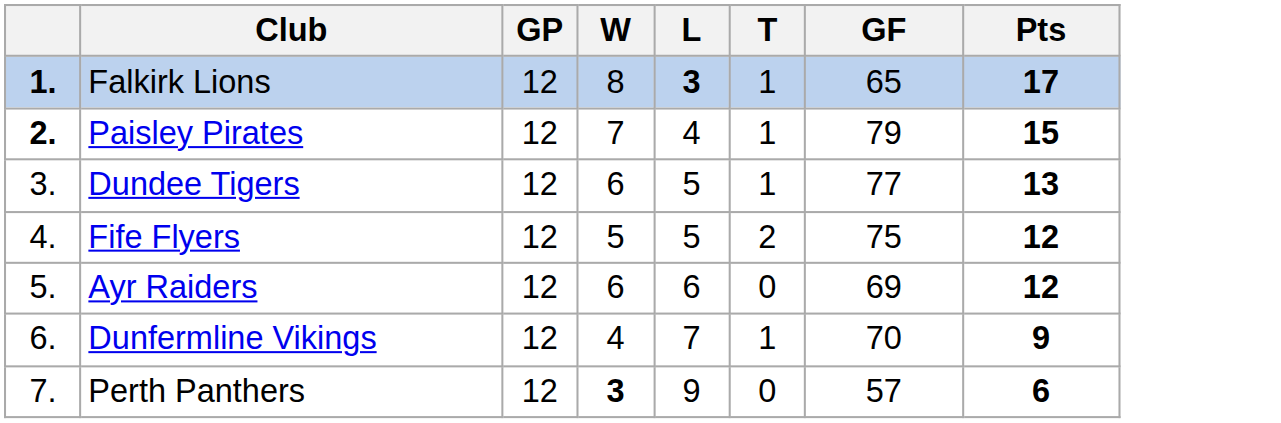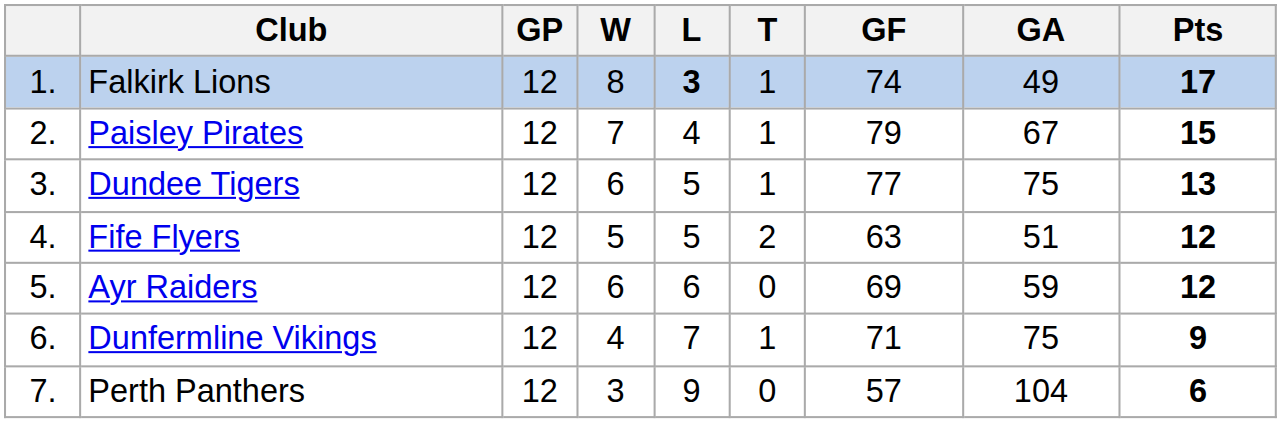 <table class="wikitable">
 <tr>
 <th width="30"></th>
 <th width="200">Club</th>
 <th width="30">GP</th>
 <th width="30">W</th>
 <th width="30">L</th>
 <th width="30">T</th>
 <th width="70">GF</th>
+<th width="70">GA</th>
 <th width="70">Pts</th>
 </tr>
 <tr bgcolor="#BCD2EE" align="center">
-<td><strong>1.</strong></td>
+<td>1.</td>
 <td align="left">Falkirk Lions</td>
 <td>12</td>
 <td>8</td>
 <td><strong>3</strong></td>
 <td>1</td>
-<td>65</td>
+<td>74</td>
+<td>49</td>
 <td><strong>17</strong></td>
 </tr>
 <tr bgcolor="#FFFFFF" align="center">
-<td><strong>2.</strong></td>
+<td>2.</td>
 <td align="left"><a href='#'>Paisley Pirates</a></td>
 <td>12</td>
 <td>7</td>
 <td>4</td>
 <td>1</td>
 <td>79</td>
+<td>67</td>
 <td><strong>15</strong></td>
 </tr>
 <tr bgcolor="#FFFFFF" align="center">
 <td>3.</td>
 <td align="left"><a href='#'>Dundee Tigers</a></td>
 <td>12</td>
 <td>6</td>
 <td>5</td>
 <td>1</td>
 <td>77</td>
+<td>75</td>
 <td><strong>13</strong></td>
 </tr>
 <tr bgcolor="#FFFFFF" align="center">
 <td>4.</td>
 <td align="left"><a href='#'>Fife Flyers</a></td>
 <td>12</td>
 <td>5</td>
 <td>5</td>
 <td>2</td>
-<td>75</td>
+<td>63</td>
+<td>51</td>
 <td><strong>12</strong></td>
 </tr>
 <tr bgcolor="#FFFFFF" align="center">
 <td>5.</td>
 <td align="left"><a href='#'>Ayr Raiders</a></td>
 <td>12</td>
 <td>6</td>
 <td>6</td>
 <td>0</td>
 <td>69</td>
+<td>59</td>
 <td><strong>12</strong></td>
 </tr>
 <tr bgcolor="#FFFFFF" align="center">
 <td>6.</td>
 <td align="left"><a href='#'>Dunfermline Vikings</a></td>
 <td>12</td>
 <td>4</td>
 <td>7</td>
 <td>1</td>
-<td>70</td>
+<td>71</td>
+<td>75</td>
 <td><strong>9</strong></td>
 </tr>
 <tr bgcolor="#FFFFFF" align="center">
 <td>7.</td>
 <td align="left">Perth Panthers</td>
 <td>12</td>
-<td><strong>3</strong></td>
+<td>3</td>
 <td>9</td>
 <td>0</td>
 <td>57</td>
+<td>104</td>
 <td><strong>6</strong></td>
 </tr>
 </table>
